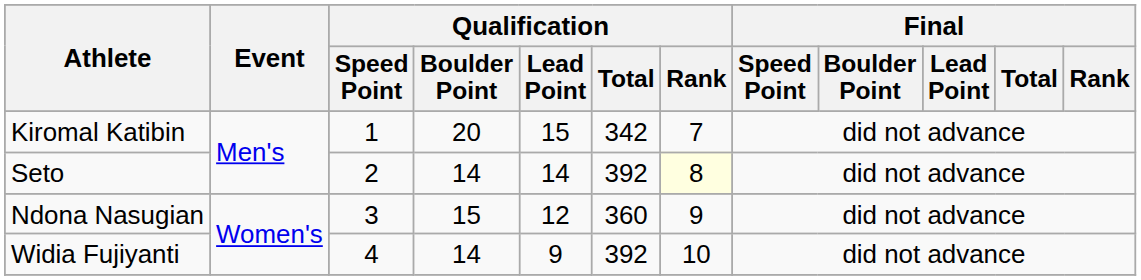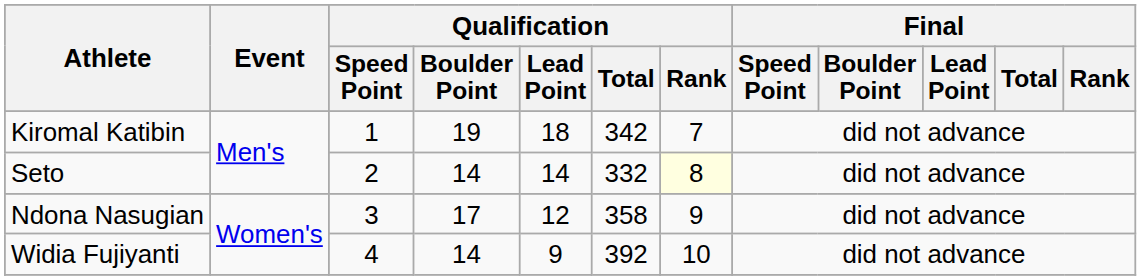 <table class=wikitable style="font-size:90%; text-align:center;">
 <tr>
 <th rowspan="2">Athlete</th>
 <th rowspan="2">Event</th>
 <th colspan=5>Qualification</th>
 <th colspan=5>Final</th>
 </tr>
 <tr style="font-size:95%">
 <th>Speed<br>Point</th>
 <th>Boulder<br>Point</th>
 <th>Lead<br>Point</th>
 <th>Total</th>
 <th>Rank</th>
 <th>Speed<br>Point</th>
 <th>Boulder<br>Point</th>
 <th>Lead<br>Point</th>
 <th>Total</th>
 <th>Rank</th>
 </tr>
 <tr>
 <td align=left>Kiromal Katibin</td>
 <td align=left rowspan=2><a href='#'>Men's</a></td>
 <td>1</td>
-<td>20</td>
-<td>15</td>
+<td>19</td>
+<td>18</td>
 <td>342</td>
 <td>7</td>
 <td colspan=5>did not advance</td>
 </tr>
 <tr>
 <td align=left>Seto</td>
 <td>2</td>
 <td>14</td>
 <td>14</td>
-<td>392</td>
+<td>332</td>
 <td style="background: lightyellow;">8</td>
 <td colspan=5>did not advance</td>
 </tr>
 <tr>
 <td align=left>Ndona Nasugian</td>
 <td align=left rowspan=2><a href='#'>Women's</a></td>
 <td>3</td>
-<td>15</td>
+<td>17</td>
 <td>12</td>
-<td>360</td>
+<td>358</td>
 <td>9</td>
 <td colspan=5>did not advance</td>
 </tr>
 <tr>
 <td align=left>Widia Fujiyanti</td>
 <td>4</td>
 <td>14</td>
 <td>9</td>
 <td>392</td>
 <td>10</td>
 <td colspan=5>did not advance</td>
 </tr>
 </table>
